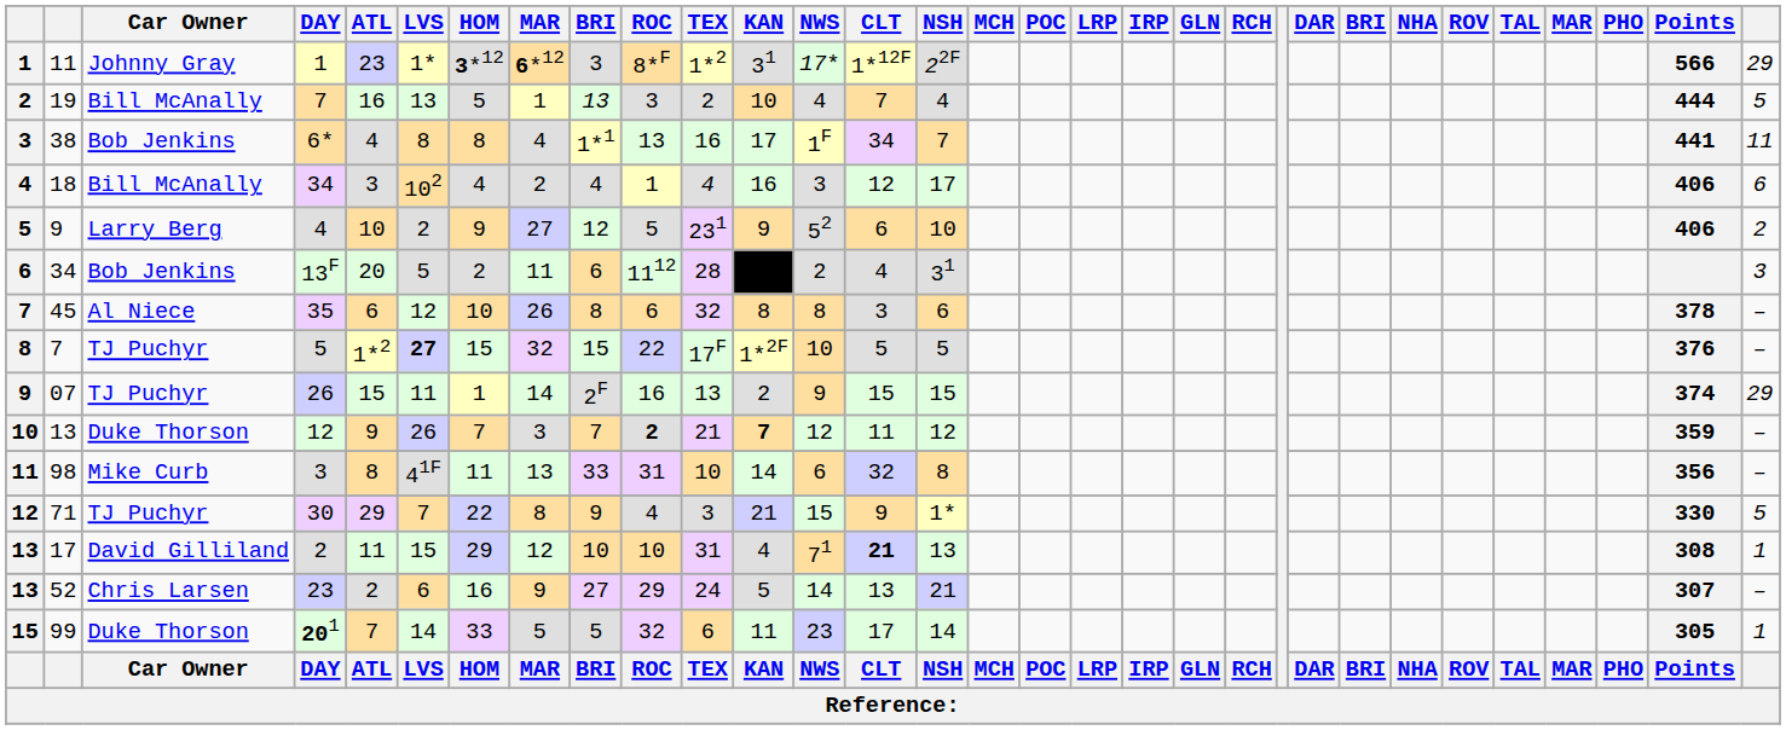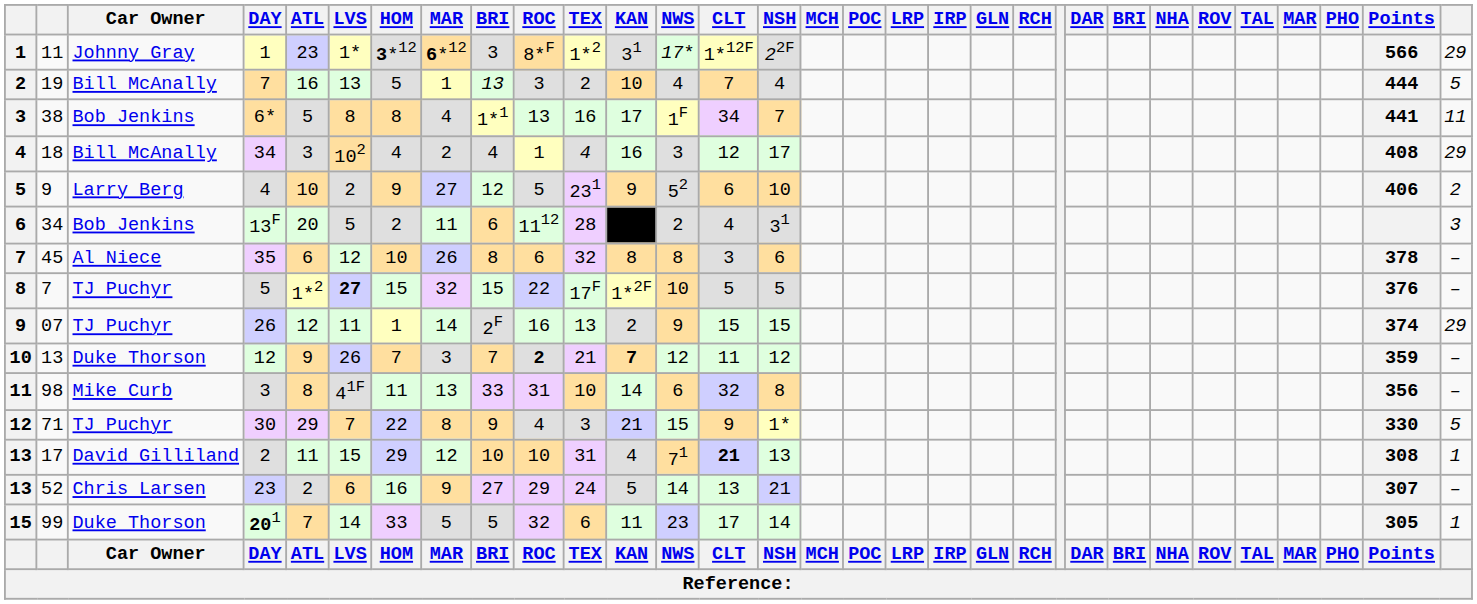 <table class="wikitable" style="font-size:77%; text-align:center;">
 <tr style="vertical-align:top">
 <th style="vertical-align:middle"></th>
 <th style="vertical-align:middle"></th>
 <th style="vertical-align:middle">Car Owner</th>
 <th><a href='#'>DAY</a></th>
 <th><a href='#'>ATL</a></th>
 <th><a href='#'>LVS</a></th>
 <th><a href='#'>HOM</a></th>
 <th><a href='#'>MAR</a></th>
 <th><a href='#'>BRI</a></th>
 <th><a href='#'>ROC</a></th>
 <th><a href='#'>TEX</a></th>
 <th><a href='#'>KAN</a></th>
 <th><a href='#'>NWS</a></th>
 <th><a href='#'>CLT</a></th>
 <th><a href='#'>NSH</a></th>
 <th><a href='#'>MCH</a></th>
 <th><a href='#'>POC</a></th>
 <th><a href='#'>LRP</a></th>
 <th><a href='#'>IRP</a></th>
 <th><a href='#'>GLN</a></th>
 <th><a href='#'>RCH</a></th>
 <th rowspan=17></th>
 <th><a href='#'>DAR</a></th>
 <th><a href='#'>BRI</a></th>
 <th><a href='#'>NHA</a></th>
 <th><a href='#'>ROV</a></th>
 <th><a href='#'>TAL</a></th>
 <th><a href='#'>MAR</a></th>
 <th><a href='#'>PHO</a></th>
 <th style="vertical-align:middle"><a href='#'>Points</a></th>
 <th style="vertical-align:middle"></th>
 </tr>
 <tr>
 <th>1</th>
 <td style="text-align:left">11</td>
 <td style="text-align:left"><a href='#'>Johnny Gray</a></td>
 <td style="background:#FFFFBF;">1</td>
 <td style="background:#CFCFFF;">23</td>
 <td style="background:#FFFFBF;">1*</td>
 <td style="background:#DFDFDF;"><strong>3</strong>*<sup>12</sup></td>
 <td style="background:#FFDF9F;"><strong>6</strong>*<sup>12</sup></td>
 <td style="background:#DFDFDF;">3</td>
 <td style="background:#FFDF9F;">8*<sup>F</sup></td>
 <td style="background:#FFFFBF;">1*<sup>2</sup></td>
 <td style="background:#DFDFDF;">3<sup>1</sup></td>
 <td style="background:#DFFFDF;"><em>17</em>*</td>
 <td style="background:#FFFFBF;">1*<sup>12F</sup></td>
 <td style="background:#DFDFDF;"><em>2</em><sup>2F</sup></td>
 <td></td>
 <td></td>
 <td></td>
 <td></td>
 <td></td>
 <td></td>
 <td></td>
 <td></td>
 <td></td>
 <td></td>
 <td></td>
 <td></td>
 <td></td>
 <th>566</th>
 <td><em>29</em></td>
 </tr>
 <tr>
 <th>2</th>
 <td style="text-align:left">19</td>
 <td style="text-align:left"><a href='#'>Bill McAnally</a></td>
 <td style="background:#FFDF9F;">7</td>
 <td style="background:#DFFFDF;">16</td>
 <td style="background:#DFFFDF;">13</td>
 <td style="background:#DFDFDF;">5</td>
 <td style="background:#FFFFBF;">1</td>
 <td style="background:#DFFFDF;"><em>13</em></td>
 <td style="background:#DFDFDF;">3</td>
 <td style="background:#DFDFDF;">2</td>
 <td style="background:#FFDF9F;">10</td>
 <td style="background:#DFDFDF;">4</td>
 <td style="background:#FFDF9F;">7</td>
 <td style="background:#DFDFDF;">4</td>
 <td></td>
 <td></td>
 <td></td>
 <td></td>
 <td></td>
 <td></td>
 <td></td>
 <td></td>
 <td></td>
 <td></td>
 <td></td>
 <td></td>
 <td></td>
 <th>444</th>
 <td><em>5</em></td>
 </tr>
 <tr>
 <th>3</th>
 <td style="text-align:left">38</td>
 <td style="text-align:left"><a href='#'>Bob Jenkins</a></td>
 <td style="background:#FFDF9F;">6*</td>
-<td style="background:#DFDFDF;">4</td>
+<td style="background:#DFDFDF;">5</td>
 <td style="background:#FFDF9F;">8</td>
 <td style="background:#FFDF9F;">8</td>
 <td style="background:#DFDFDF;">4</td>
 <td style="background:#FFFFBF;">1*<sup>1</sup></td>
 <td style="background:#DFFFDF;">13</td>
 <td style="background:#DFFFDF;">16</td>
 <td style="background:#DFFFDF;">17</td>
 <td style="background:#FFFFBF;">1<sup>F</sup></td>
 <td style="background:#EFCFFF;">34</td>
 <td style="background:#FFDF9F;">7</td>
 <td></td>
 <td></td>
 <td></td>
 <td></td>
 <td></td>
 <td></td>
 <td></td>
 <td></td>
 <td></td>
 <td></td>
 <td></td>
 <td></td>
 <td></td>
 <th>441</th>
 <td><em>11</em></td>
 </tr>
 <tr>
 <th>4</th>
 <td style="text-align:left">18</td>
 <td style="text-align:left"><a href='#'>Bill McAnally</a></td>
 <td style="background:#EFCFFF;">34</td>
 <td style="background:#DFDFDF;">3</td>
 <td style="background:#FFDF9F;">10<sup>2</sup></td>
 <td style="background:#DFDFDF;">4</td>
 <td style="background:#DFDFDF;">2</td>
 <td style="background:#DFDFDF;">4</td>
 <td style="background:#FFFFBF;">1</td>
 <td style="background:#DFDFDF;"><em>4</em></td>
 <td style="background:#DFFFDF;">16</td>
 <td style="background:#DFDFDF;">3</td>
 <td style="background:#DFFFDF;">12</td>
 <td style="background:#DFFFDF;">17</td>
 <td></td>
 <td></td>
 <td></td>
 <td></td>
 <td></td>
 <td></td>
 <td></td>
 <td></td>
 <td></td>
 <td></td>
 <td></td>
 <td></td>
 <td></td>
-<th>406</th>
-<td><em>6</em></td>
+<th>408</th>
+<td><em>29</em></td>
 </tr>
 <tr>
 <th>5</th>
 <td style="text-align:left">9</td>
 <td style="text-align:left"><a href='#'>Larry Berg</a></td>
 <td style="background:#DFDFDF;">4</td>
 <td style="background:#FFDF9F;">10</td>
 <td style="background:#DFDFDF;">2</td>
 <td style="background:#FFDF9F;">9</td>
 <td style="background:#CFCFFF;">27</td>
 <td style="background:#DFFFDF;">12</td>
 <td style="background:#DFDFDF;">5</td>
 <td style="background:#EFCFFF;">23<sup>1</sup></td>
 <td style="background:#FFDF9F;">9</td>
 <td style="background:#DFDFDF;">5<sup>2</sup></td>
 <td style="background:#FFDF9F;">6</td>
 <td style="background:#FFDF9F;">10</td>
 <td></td>
 <td></td>
 <td></td>
 <td></td>
 <td></td>
 <td></td>
 <td></td>
 <td></td>
 <td></td>
 <td></td>
 <td></td>
 <td></td>
 <td></td>
 <th>406</th>
 <td><em>2</em></td>
 </tr>
 <tr>
 <th>6</th>
 <td style="text-align:left">34</td>
 <td style="text-align:left"><a href='#'>Bob Jenkins</a></td>
 <td style="background:#DFFFDF;">13<sup>F</sup></td>
 <td style="background:#DFFFDF;">20</td>
 <td style="background:#DFDFDF;">5</td>
 <td style="background:#DFDFDF;">2</td>
 <td style="background:#DFFFDF;">11</td>
 <td style="background:#FFDF9F;">6</td>
 <td style="background:#DFFFDF;">11<sup>12</sup></td>
 <td style="background:#EFCFFF;">28</td>
 <td style="background:#000000; color:white;"></td>
 <td style="background:#DFDFDF;">2</td>
 <td style="background:#DFDFDF;">4</td>
 <td style="background:#DFDFDF;">3<sup>1</sup></td>
 <td></td>
 <td></td>
 <td></td>
 <td></td>
 <td></td>
 <td></td>
 <td></td>
 <td></td>
 <td></td>
 <td></td>
 <td></td>
 <td></td>
 <td></td>
 <th></th>
 <td><em>3</em></td>
 </tr>
 <tr>
 <th>7</th>
 <td style="text-align:left">45</td>
 <td style="text-align:left"><a href='#'>Al Niece</a></td>
 <td style="background:#EFCFFF;">35</td>
 <td style="background:#FFDF9F;">6</td>
 <td style="background:#DFFFDF;">12</td>
 <td style="background:#FFDF9F;">10</td>
 <td style="background:#CFCFFF;">26</td>
 <td style="background:#FFDF9F;">8</td>
 <td style="background:#FFDF9F;">6</td>
 <td style="background:#EFCFFF;">32</td>
 <td style="background:#FFDF9F;">8</td>
 <td style="background:#FFDF9F;">8</td>
 <td style="background:#DFDFDF;">3</td>
 <td style="background:#FFDF9F;">6</td>
 <td></td>
 <td></td>
 <td></td>
 <td></td>
 <td></td>
 <td></td>
 <td></td>
 <td></td>
 <td></td>
 <td></td>
 <td></td>
 <td></td>
 <td></td>
 <th>378</th>
 <td><em>–</em></td>
 </tr>
 <tr>
 <th>8</th>
 <td style="text-align:left">7</td>
 <td style="text-align:left"><a href='#'>TJ Puchyr</a></td>
 <td style="background:#DFDFDF;">5</td>
 <td style="background:#FFFFBF;">1*<sup>2</sup></td>
 <td style="background:#CFCFFF;"><strong>27</strong></td>
 <td style="background:#DFFFDF;">15</td>
 <td style="background:#EFCFFF;">32</td>
 <td style="background:#DFFFDF;">15</td>
 <td style="background:#CFCFFF;">22</td>
 <td style="background:#DFFFDF;">17<sup>F</sup></td>
 <td style="background:#FFFFBF;">1*<sup>2F</sup></td>
 <td style="background:#FFDF9F;">10</td>
 <td style="background:#DFDFDF;">5</td>
 <td style="background:#DFDFDF;">5</td>
 <td></td>
 <td></td>
 <td></td>
 <td></td>
 <td></td>
 <td></td>
 <td></td>
 <td></td>
 <td></td>
 <td></td>
 <td></td>
 <td></td>
 <td></td>
 <th>376</th>
 <td><em>–</em></td>
 </tr>
 <tr>
 <th>9</th>
 <td style="text-align:left">07</td>
 <td style="text-align:left"><a href='#'>TJ Puchyr</a></td>
 <td style="background:#CFCFFF;">26</td>
-<td style="background:#DFFFDF;">15</td>
+<td style="background:#DFFFDF;">12</td>
 <td style="background:#DFFFDF;">11</td>
 <td style="background:#FFFFBF;">1</td>
 <td style="background:#DFFFDF;">14</td>
 <td style="background:#DFDFDF;">2<sup>F</sup></td>
 <td style="background:#DFFFDF;">16</td>
 <td style="background:#DFFFDF;">13</td>
 <td style="background:#DFDFDF;">2</td>
 <td style="background:#FFDF9F;">9</td>
 <td style="background:#DFFFDF;">15</td>
 <td style="background:#DFFFDF;">15</td>
 <td></td>
 <td></td>
 <td></td>
 <td></td>
 <td></td>
 <td></td>
 <td></td>
 <td></td>
 <td></td>
 <td></td>
 <td></td>
 <td></td>
 <td></td>
 <th>374</th>
 <td><em>29</em></td>
 </tr>
 <tr>
 <th>10</th>
 <td style="text-align:left">13</td>
 <td style="text-align:left"><a href='#'>Duke Thorson</a></td>
 <td style="background:#DFFFDF;">12</td>
 <td style="background:#FFDF9F;">9</td>
 <td style="background:#CFCFFF;">26</td>
 <td style="background:#FFDF9F;">7</td>
 <td style="background:#DFDFDF;">3</td>
 <td style="background:#FFDF9F;">7</td>
 <td style="background:#DFDFDF;"><strong>2</strong></td>
 <td style="background:#EFCFFF;">21</td>
 <td style="background:#FFDF9F;"><strong>7</strong></td>
 <td style="background:#DFFFDF;">12</td>
 <td style="background:#DFFFDF;">11</td>
 <td style="background:#DFFFDF;">12</td>
 <td></td>
 <td></td>
 <td></td>
 <td></td>
 <td></td>
 <td></td>
 <td></td>
 <td></td>
 <td></td>
 <td></td>
 <td></td>
 <td></td>
 <td></td>
 <th>359</th>
 <td><em>–</em></td>
 </tr>
 <tr>
 <th>11</th>
 <td style="text-align:left">98</td>
 <td style="text-align:left"><a href='#'>Mike Curb</a></td>
 <td style="background:#DFDFDF;">3</td>
 <td style="background:#FFDF9F;">8</td>
 <td style="background:#DFDFDF;">4<sup>1F</sup></td>
 <td style="background:#DFFFDF;">11</td>
 <td style="background:#DFFFDF;">13</td>
 <td style="background:#EFCFFF;">33</td>
 <td style="background:#EFCFFF;">31</td>
 <td style="background:#FFDF9F;">10</td>
 <td style="background:#DFFFDF;">14</td>
 <td style="background:#FFDF9F;">6</td>
 <td style="background:#CFCFFF;">32</td>
 <td style="background:#FFDF9F;">8</td>
 <td></td>
 <td></td>
 <td></td>
 <td></td>
 <td></td>
 <td></td>
 <td></td>
 <td></td>
 <td></td>
 <td></td>
 <td></td>
 <td></td>
 <td></td>
 <th>356</th>
 <td><em>–</em></td>
 </tr>
 <tr>
 <th>12</th>
 <td style="text-align:left">71</td>
 <td style="text-align:left"><a href='#'>TJ Puchyr</a></td>
 <td style="background:#EFCFFF;">30</td>
 <td style="background:#EFCFFF;">29</td>
 <td style="background:#FFDF9F;">7</td>
 <td style="background:#CFCFFF;">22</td>
 <td style="background:#FFDF9F;">8</td>
 <td style="background:#FFDF9F;">9</td>
 <td style="background:#DFDFDF;">4</td>
 <td style="background:#DFDFDF;">3</td>
 <td style="background:#CFCFFF;">21</td>
 <td style="background:#DFFFDF;">15</td>
 <td style="background:#FFDF9F;">9</td>
 <td style="background:#FFFFBF;">1*</td>
 <td></td>
 <td></td>
 <td></td>
 <td></td>
 <td></td>
 <td></td>
 <td></td>
 <td></td>
 <td></td>
 <td></td>
 <td></td>
 <td></td>
 <td></td>
 <th>330</th>
 <td><em>5</em></td>
 </tr>
 <tr>
 <th>13</th>
 <td style="text-align:left">17</td>
 <td style="text-align:left" nowrap><a href='#'>David Gilliland</a></td>
 <td style="background:#DFDFDF;">2</td>
 <td style="background:#DFFFDF;">11</td>
 <td style="background:#DFFFDF;">15</td>
 <td style="background:#CFCFFF;">29</td>
 <td style="background:#DFFFDF;">12</td>
 <td style="background:#FFDF9F;">10</td>
 <td style="background:#FFDF9F;">10</td>
 <td style="background:#EFCFFF;">31</td>
 <td style="background:#DFDFDF;">4</td>
 <td style="background:#FFDF9F;">7<sup>1</sup></td>
 <td style="background:#CFCFFF;"><strong>21</strong></td>
 <td style="background:#DFFFDF;">13</td>
 <td></td>
 <td></td>
 <td></td>
 <td></td>
 <td></td>
 <td></td>
 <td></td>
 <td></td>
 <td></td>
 <td></td>
 <td></td>
 <td></td>
 <td></td>
 <th>308</th>
 <td><em>1</em></td>
 </tr>
 <tr>
 <th>13</th>
 <td style="text-align:left">52</td>
 <td style="text-align:left"><a href='#'>Chris Larsen</a></td>
 <td style="background:#CFCFFF;">23</td>
 <td style="background:#DFDFDF;">2</td>
 <td style="background:#FFDF9F;">6</td>
 <td style="background:#DFFFDF;">16</td>
 <td style="background:#FFDF9F;">9</td>
 <td style="background:#EFCFFF;">27</td>
 <td style="background:#EFCFFF;">29</td>
 <td style="background:#EFCFFF;">24</td>
 <td style="background:#DFDFDF;">5</td>
 <td style="background:#DFFFDF;">14</td>
 <td style="background:#DFFFDF;">13</td>
 <td style="background:#CFCFFF;">21</td>
 <td></td>
 <td></td>
 <td></td>
 <td></td>
 <td></td>
 <td></td>
 <td></td>
 <td></td>
 <td></td>
 <td></td>
 <td></td>
 <td></td>
 <td></td>
 <th>307</th>
 <td><em>–</em></td>
 </tr>
 <tr>
 <th>15</th>
 <td style="text-align:left">99</td>
 <td style="text-align:left"><a href='#'>Duke Thorson</a></td>
 <td style="background:#DFFFDF;"><strong>20</strong><sup>1</sup></td>
 <td style="background:#FFDF9F;">7</td>
 <td style="background:#DFFFDF;">14</td>
 <td style="background:#EFCFFF;">33</td>
 <td style="background:#DFDFDF;">5</td>
 <td style="background:#DFDFDF;">5</td>
 <td style="background:#EFCFFF;">32</td>
 <td style="background:#FFDF9F;">6</td>
 <td style="background:#DFFFDF;">11</td>
 <td style="background:#CFCFFF;">23</td>
 <td style="background:#DFFFDF;">17</td>
 <td style="background:#DFFFDF;">14</td>
 <td></td>
 <td></td>
 <td></td>
 <td></td>
 <td></td>
 <td></td>
 <td></td>
 <td></td>
 <td></td>
 <td></td>
 <td></td>
 <td></td>
 <td></td>
 <th>305</th>
 <td><em>1</em></td>
 </tr>
 <tr>
 <th style="vertical-align:middle"></th>
 <th style="vertical-align:middle"></th>
 <th style="vertical-align:middle">Car Owner</th>
 <th><a href='#'>DAY</a></th>
 <th><a href='#'>ATL</a></th>
 <th><a href='#'>LVS</a></th>
 <th><a href='#'>HOM</a></th>
 <th><a href='#'>MAR</a></th>
 <th><a href='#'>BRI</a></th>
 <th><a href='#'>ROC</a></th>
 <th><a href='#'>TEX</a></th>
 <th><a href='#'>KAN</a></th>
 <th><a href='#'>NWS</a></th>
 <th><a href='#'>CLT</a></th>
 <th><a href='#'>NSH</a></th>
 <th><a href='#'>MCH</a></th>
 <th><a href='#'>POC</a></th>
 <th><a href='#'>LRP</a></th>
 <th><a href='#'>IRP</a></th>
 <th><a href='#'>GLN</a></th>
 <th><a href='#'>RCH</a></th>
 <th><a href='#'>DAR</a></th>
 <th><a href='#'>BRI</a></th>
 <th><a href='#'>NHA</a></th>
 <th><a href='#'>ROV</a></th>
 <th><a href='#'>TAL</a></th>
 <th><a href='#'>MAR</a></th>
 <th><a href='#'>PHO</a></th>
 <th style="vertical-align:middle"><a href='#'>Points</a></th>
 <th style="vertical-align:middle"></th>
 </tr>
 <tr>
 <th colspan="36">Reference:</th>
 </tr>
 </table>
